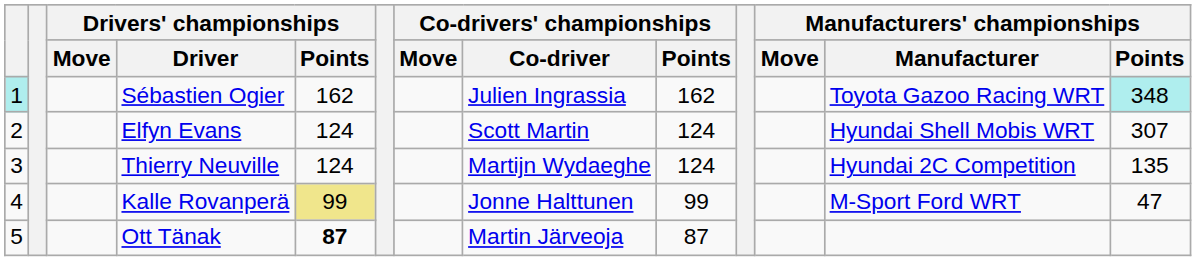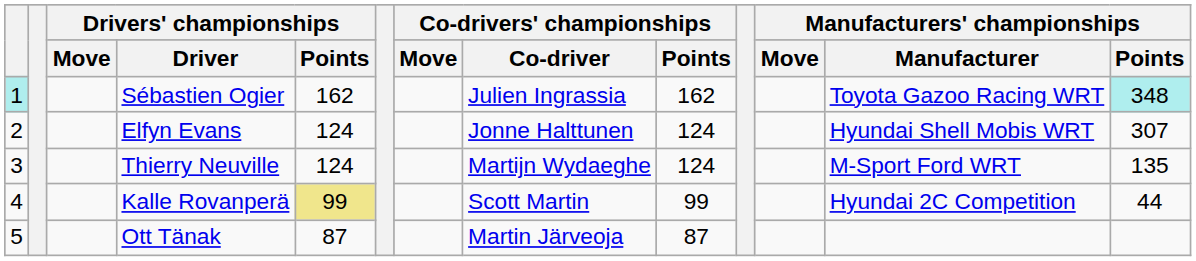 <table class="wikitable" style="font-size:85%;">
 <tr>
 <th rowspan="2"></th>
 <th rowspan="7" style="width:5px;"></th>
 <th colspan="3">Drivers' championships</th>
 <th rowspan="7" style="width:5px;"></th>
 <th colspan="3" nowrap>Co-drivers' championships</th>
 <th rowspan="7" style="width:5px;"></th>
 <th colspan="3" nowrap>Manufacturers' championships</th>
 </tr>
 <tr>
 <th>Move</th>
 <th>Driver</th>
 <th>Points</th>
 <th>Move</th>
 <th>Co-driver</th>
 <th>Points</th>
 <th>Move</th>
 <th>Manufacturer</th>
 <th>Points</th>
 </tr>
 <tr>
 <td align="center" style="background: paleturquoise;">1</td>
 <td align="center"></td>
 <td><a href='#'>Sébastien Ogier</a></td>
 <td align="center">162</td>
 <td align="center"></td>
 <td><a href='#'>Julien Ingrassia</a></td>
 <td align="center">162</td>
 <td align="center"></td>
 <td nowrap><a href='#'>Toyota Gazoo Racing WRT</a></td>
 <td align="center" style="background: paleturquoise;">348</td>
 </tr>
 <tr>
 <td align="center">2</td>
 <td align="center"></td>
 <td><a href='#'>Elfyn Evans</a></td>
 <td align="center">124</td>
 <td align="center"></td>
-<td><a href='#'>Scott Martin</a></td>
+<td nowrap><a href='#'>Jonne Halttunen</a></td>
 <td align="center">124</td>
 <td align="center"></td>
 <td><a href='#'>Hyundai Shell Mobis WRT</a></td>
 <td align="center">307</td>
 </tr>
 <tr>
 <td align="center">3</td>
 <td align="center"></td>
 <td><a href='#'>Thierry Neuville</a></td>
 <td align="center">124</td>
 <td align="center"></td>
 <td nowrap><a href='#'>Martijn Wydaeghe</a></td>
 <td align="center">124</td>
 <td align="center"></td>
-<td><a href='#'>Hyundai 2C Competition</a></td>
+<td><a href='#'>M-Sport Ford WRT</a></td>
 <td align="center">135</td>
 </tr>
 <tr>
 <td align="center">4</td>
 <td align="center"></td>
 <td nowrap><a href='#'>Kalle Rovanperä</a></td>
 <td align="center" style="background: khaki;">99</td>
 <td align="center"></td>
-<td nowrap><a href='#'>Jonne Halttunen</a></td>
+<td><a href='#'>Scott Martin</a></td>
 <td align="center">99</td>
 <td align="center"></td>
-<td><a href='#'>M-Sport Ford WRT</a></td>
-<td align="center">47</td>
+<td><a href='#'>Hyundai 2C Competition</a></td>
+<td align="center">44</td>
 </tr>
 <tr>
 <td align="center">5</td>
 <td align="center"></td>
 <td><a href='#'>Ott Tänak</a></td>
-<td align="center"><strong>87</strong></td>
+<td align="center">87</td>
 <td align="center"></td>
 <td><a href='#'>Martin Järveoja</a></td>
 <td align="center">87</td>
 <td></td>
 <td></td>
 <td></td>
 </tr>
 </table>
